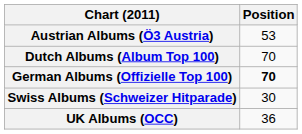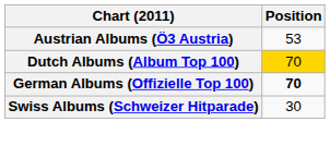 <table class="wikitable plainrowheaders sortable" style="text-align:center;">
 <tr>
 <th scope="col">Chart (2011)</th>
 <th scope="col">Position</th>
 </tr>
 <tr>
 <th scope="row">Austrian Albums (<a href='#'>Ö3 Austria</a>)</th>
 <td style="text-align:center;">53</td>
 </tr>
 <tr>
 <th scope="row">Dutch Albums (<a href='#'>Album Top 100</a>)</th>
-<td style="text-align:center;">70</td>
+<td style="background: gold; text-align:center;">70</td>
 </tr>
 <tr>
 <th scope="row">German Albums (<a href='#'>Offizielle Top 100</a>)</th>
 <td style="text-align:center;"><strong>70</strong></td>
 </tr>
 <tr>
 <th scope="row">Swiss Albums (<a href='#'>Schweizer Hitparade</a>)</th>
 <td style="text-align:center;">30</td>
 </tr>
-<tr>
-<th scope="row">UK Albums (<a href='#'>OCC</a>)</th>
-<td style="text-align:center;">36</td>
-</tr>
 </table>
